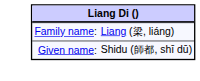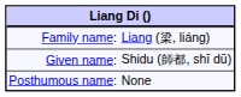 <table cellpadding=3px cellspacing=0px bgcolor=#f7f8ff style="float:right; border:2px solid; margin:5px;">
 <tr>
 <th align=center style="background:#ccf; border-bottom:2px solid" colspan=2><strong>Liang Di</strong> ()</th>
 </tr>
 <tr>
 <td align=right style="border-top:1px solid"><a href='#'>Family name</a>:</td>
 <td style="border-top:1px solid"><a href='#'>Liang</a> (梁, liáng)</td>
 </tr>
 <tr>
 <td align=right style="border-top:1px solid"><a href='#'>Given name</a>:</td>
 <td style="border-top:1px solid">Shidu (師都, shī dū)</td>
 </tr>
+<tr>
+<td align=right style="border-top:1px solid"><a href='#'>Posthumous name</a>:</td>
+<td style="border-top:1px solid">None</td>
+</tr>
 </table>
